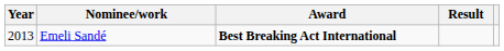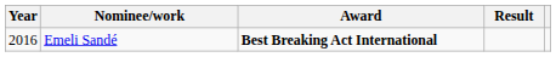 <table class="wikitable">
 <tr>
 <th>Year</th>
 <th width="250">Nominee/work</th>
 <th width="325">Award</th>
 <th width="65">Result</th>
 <th></th>
 </tr>
 <tr>
-<td>2013</td>
+<td>2016</td>
 <td><a href='#'>Emeli Sandé</a></td>
 <td><strong>Best Breaking Act International</strong></td>
 <td></td>
 <td style="text-align:center;"></td>
 </tr>
 </table>
